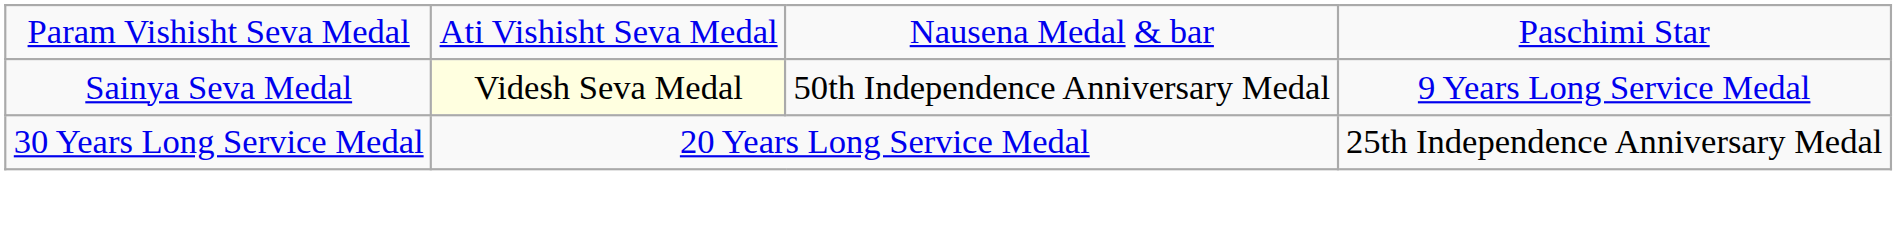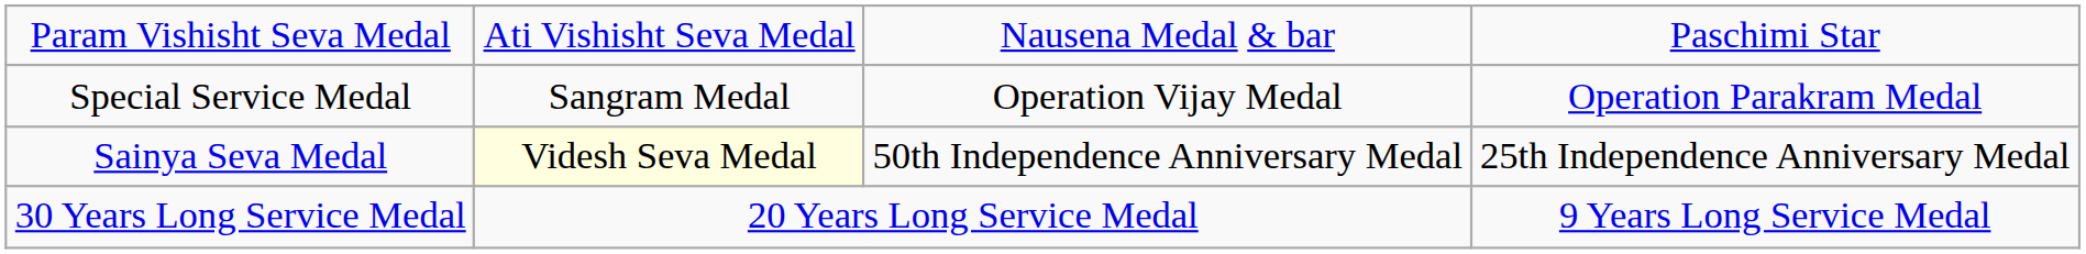 <table class="wikitable" style="margin:1em auto; text-align:center;">
 <tr>
 <td><a href='#'>Param Vishisht Seva Medal</a></td>
 <td><a href='#'>Ati Vishisht Seva Medal</a></td>
 <td><a href='#'>Nausena Medal</a> <a href='#'>& bar</a></td>
 <td><a href='#'>Paschimi Star</a></td>
 </tr>
 <tr>
+<td>Special Service Medal</td>
+<td>Sangram Medal</td>
+<td>Operation Vijay Medal</td>
+<td><a href='#'>Operation Parakram Medal</a></td>
+</tr>
+<tr>
 <td><a href='#'>Sainya Seva Medal</a></td>
 <td style="background: lightyellow;">Videsh Seva Medal</td>
 <td>50th Independence Anniversary Medal</td>
-<td colspan="1"><a href='#'>9 Years Long Service Medal</a></td>
+<td>25th Independence Anniversary Medal</td>
 </tr>
 <tr>
 <td colspan="1"><a href='#'>30 Years Long Service Medal</a></td>
 <td colspan="2"><a href='#'>20 Years Long Service Medal</a></td>
-<td>25th Independence Anniversary Medal</td>
+<td colspan="1"><a href='#'>9 Years Long Service Medal</a></td>
 </tr>
 </table>
